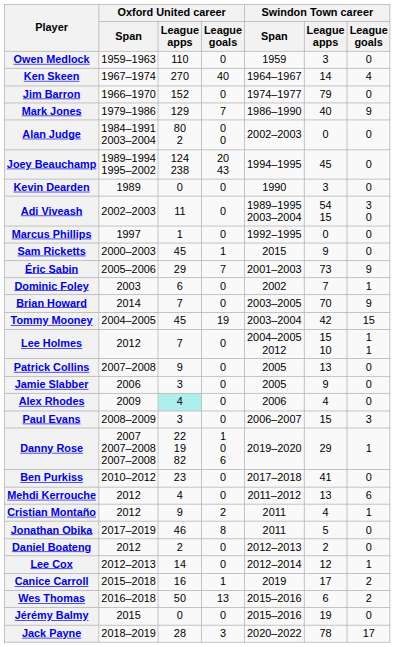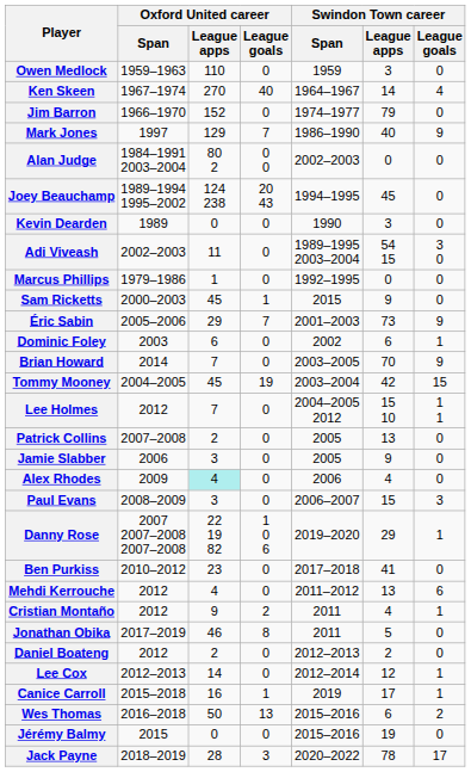 <table class="wikitable plainrowheaders" style="text-align:center">
 <tr>
 <th rowspan="2" scope="col">Player</th>
 <th colspan="3" scope="col">Oxford United career</th>
 <th colspan="3" scope="col">Swindon Town career</th>
 </tr>
 <tr>
 <th scope="col">Span</th>
 <th scope="col">League<br>apps</th>
 <th scope="col">League<br>goals</th>
 <th scope="col">Span</th>
 <th scope="col">League<br>apps</th>
 <th scope="col">League<br>goals</th>
 </tr>
 <tr>
 <th scope="row" align="left"> <a href='#'>Owen Medlock</a></th>
 <td>1959–1963</td>
 <td>110</td>
 <td>0</td>
 <td>1959</td>
 <td>3</td>
 <td>0</td>
 </tr>
 <tr>
 <th scope="row" align="left"> <a href='#'>Ken Skeen</a></th>
 <td>1967–1974</td>
 <td>270</td>
 <td>40</td>
 <td>1964–1967</td>
 <td>14</td>
 <td>4</td>
 </tr>
 <tr>
 <th scope="row" align="left"> <a href='#'>Jim Barron</a></th>
 <td>1966–1970</td>
 <td>152</td>
 <td>0</td>
 <td>1974–1977</td>
 <td>79</td>
 <td>0</td>
 </tr>
 <tr>
 <th scope="row" align="left"> <a href='#'>Mark Jones</a></th>
-<td>1979–1986</td>
+<td>1997</td>
 <td>129</td>
 <td>7</td>
 <td>1986–1990</td>
 <td>40</td>
 <td>9</td>
 </tr>
 <tr>
 <th scope="row" align="left"> <a href='#'>Alan Judge</a></th>
 <td>1984–1991<br>2003–2004</td>
 <td>80<br>2</td>
 <td>0<br>0</td>
 <td>2002–2003</td>
 <td>0</td>
 <td>0</td>
 </tr>
 <tr>
 <th scope="row" align="left"> <a href='#'>Joey Beauchamp</a></th>
 <td>1989–1994<br>1995–2002</td>
 <td>124<br>238</td>
 <td>20<br>43</td>
 <td>1994–1995</td>
 <td>45</td>
 <td>0</td>
 </tr>
 <tr>
 <th scope="row" align="left"> <a href='#'>Kevin Dearden</a></th>
 <td>1989</td>
 <td>0</td>
 <td>0</td>
 <td>1990</td>
 <td>3</td>
 <td>0</td>
 </tr>
 <tr>
 <th scope="row" align="left"> <a href='#'>Adi Viveash</a></th>
 <td>2002–2003</td>
 <td>11</td>
 <td>0</td>
 <td>1989–1995<br>2003–2004</td>
 <td>54<br>15</td>
 <td>3<br>0</td>
 </tr>
 <tr>
 <th scope="row" align="left"> <a href='#'>Marcus Phillips</a></th>
-<td>1997</td>
+<td>1979–1986</td>
 <td>1</td>
 <td>0</td>
 <td>1992–1995</td>
 <td>0</td>
 <td>0</td>
 </tr>
 <tr>
 <th scope="row" align="left"> <a href='#'>Sam Ricketts</a></th>
 <td>2000–2003</td>
 <td>45</td>
 <td>1</td>
 <td>2015</td>
 <td>9</td>
 <td>0</td>
 </tr>
 <tr>
 <th scope="row" align="left"> <a href='#'>Éric Sabin</a></th>
 <td>2005–2006</td>
 <td>29</td>
 <td>7</td>
 <td>2001–2003</td>
 <td>73</td>
 <td>9</td>
 </tr>
 <tr>
 <th scope="row" align="left"> <a href='#'>Dominic Foley</a></th>
 <td>2003</td>
 <td>6</td>
 <td>0</td>
 <td>2002</td>
-<td>7</td>
+<td>6</td>
 <td>1</td>
 </tr>
 <tr>
 <th scope="row" align="left"> <a href='#'>Brian Howard</a></th>
 <td>2014</td>
 <td>7</td>
 <td>0</td>
 <td>2003–2005</td>
 <td>70</td>
 <td>9</td>
 </tr>
 <tr>
 <th scope="row" align="left"> <a href='#'>Tommy Mooney</a></th>
 <td>2004–2005</td>
 <td>45</td>
 <td>19</td>
 <td>2003–2004</td>
 <td>42</td>
 <td>15</td>
 </tr>
 <tr>
 <th scope="row" align="left"> <a href='#'>Lee Holmes</a></th>
 <td>2012</td>
 <td>7</td>
 <td>0</td>
 <td>2004–2005<br>2012</td>
 <td>15<br>10</td>
 <td>1<br>1</td>
 </tr>
 <tr>
 <th scope="row" align="left"> <a href='#'>Patrick Collins</a></th>
 <td>2007–2008</td>
-<td>9</td>
+<td>2</td>
 <td>0</td>
 <td>2005</td>
 <td>13</td>
 <td>0</td>
 </tr>
 <tr>
 <th scope="row" align="left"> <a href='#'>Jamie Slabber</a></th>
 <td>2006</td>
 <td>3</td>
 <td>0</td>
 <td>2005</td>
 <td>9</td>
 <td>0</td>
 </tr>
 <tr>
 <th scope="row" align="left"> <a href='#'>Alex Rhodes</a></th>
 <td>2009</td>
 <td style="background: paleturquoise;">4</td>
 <td>0</td>
 <td>2006</td>
 <td>4</td>
 <td>0</td>
 </tr>
 <tr>
 <th scope="row" align="left"> <a href='#'>Paul Evans</a></th>
 <td>2008–2009</td>
 <td>3</td>
 <td>0</td>
 <td>2006–2007</td>
 <td>15</td>
 <td>3</td>
 </tr>
 <tr>
 <th scope="row" align="left"> <a href='#'>Danny Rose</a></th>
 <td>2007<br>2007–2008<br>2007–2008</td>
 <td>22<br>19<br>82</td>
 <td>1<br>0<br>6</td>
 <td>2019–2020</td>
 <td>29</td>
 <td>1</td>
 </tr>
 <tr>
 <th scope="row" align="left"> <a href='#'>Ben Purkiss</a></th>
 <td>2010–2012</td>
 <td>23</td>
 <td>0</td>
 <td>2017–2018</td>
 <td>41</td>
 <td>0</td>
 </tr>
 <tr>
 <th scope="row" align="left"> <a href='#'>Mehdi Kerrouche</a></th>
 <td>2012</td>
 <td>4</td>
 <td>0</td>
 <td>2011–2012</td>
 <td>13</td>
 <td>6</td>
 </tr>
 <tr>
 <th scope="row" align="left"> <a href='#'>Cristian Montaño</a></th>
 <td>2012</td>
 <td>9</td>
 <td>2</td>
 <td>2011</td>
 <td>4</td>
 <td>1</td>
 </tr>
 <tr>
 <th scope="row" align="left"> <a href='#'>Jonathan Obika</a></th>
 <td>2017–2019</td>
 <td>46</td>
 <td>8</td>
 <td>2011</td>
 <td>5</td>
 <td>0</td>
 </tr>
 <tr>
 <th scope="row" align="left"> <a href='#'>Daniel Boateng</a></th>
 <td>2012</td>
 <td>2</td>
 <td>0</td>
 <td>2012–2013</td>
 <td>2</td>
 <td>0</td>
 </tr>
 <tr>
 <th scope="row" align="left"> <a href='#'>Lee Cox</a></th>
 <td>2012–2013</td>
 <td>14</td>
 <td>0</td>
 <td>2012–2014</td>
 <td>12</td>
 <td>1</td>
 </tr>
 <tr>
 <th scope="row" align="left"> <a href='#'>Canice Carroll</a></th>
 <td>2015–2018</td>
 <td>16</td>
 <td>1</td>
 <td>2019</td>
 <td>17</td>
-<td>2</td>
+<td>1</td>
 </tr>
 <tr>
 <th scope="row" align="left"> <a href='#'>Wes Thomas</a></th>
 <td>2016–2018</td>
 <td>50</td>
 <td>13</td>
 <td>2015–2016</td>
 <td>6</td>
 <td>2</td>
 </tr>
 <tr>
 <th scope="row" align="left"> <a href='#'>Jérémy Balmy</a></th>
 <td>2015</td>
 <td>0</td>
 <td>0</td>
 <td>2015–2016</td>
 <td>19</td>
 <td>0</td>
 </tr>
 <tr>
 <th scope="row" align="left"> <a href='#'>Jack Payne</a></th>
 <td>2018–2019</td>
 <td>28</td>
 <td>3</td>
 <td>2020–2022</td>
 <td>78</td>
 <td>17</td>
 </tr>
 </table>
